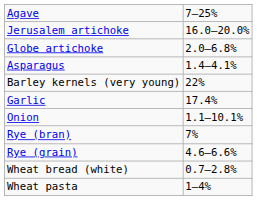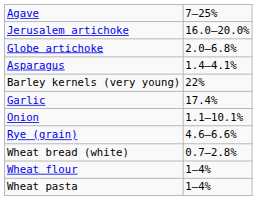 <table class=wikitable>
 <tr>
 <td><a href='#'>Agave</a></td>
 <td>7–25%</td>
 </tr>
 <tr>
 <td><a href='#'>Jerusalem artichoke</a></td>
 <td>16.0–20.0%</td>
 </tr>
 <tr>
 <td><a href='#'>Globe artichoke</a></td>
 <td>2.0–6.8%</td>
 </tr>
 <tr>
 <td><a href='#'>Asparagus</a></td>
 <td>1.4–4.1%</td>
 </tr>
 <tr>
 <td>Barley kernels (very young)</td>
 <td>22%</td>
 </tr>
 <tr>
 <td><a href='#'>Garlic</a></td>
 <td>17.4%</td>
 </tr>
 <tr>
 <td><a href='#'>Onion</a></td>
 <td>1.1–10.1%</td>
 </tr>
 <tr>
-<td><a href='#'>Rye (bran)</a></td>
-<td>7%</td>
-</tr>
-<tr>
 <td><a href='#'>Rye (grain)</a></td>
 <td>4.6–6.6%</td>
 </tr>
 <tr>
 <td>Wheat bread (white)</td>
 <td>0.7–2.8%</td>
 </tr>
 <tr>
+<td><a href='#'>Wheat flour</a></td>
+<td>1–4%</td>
+</tr>
+<tr>
 <td>Wheat pasta</td>
 <td>1–4%</td>
 </tr>
 </table>
